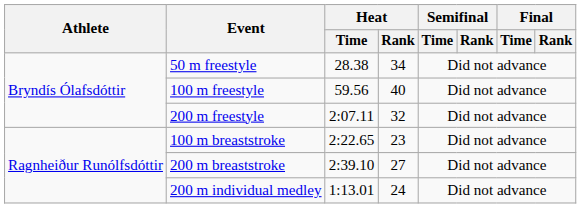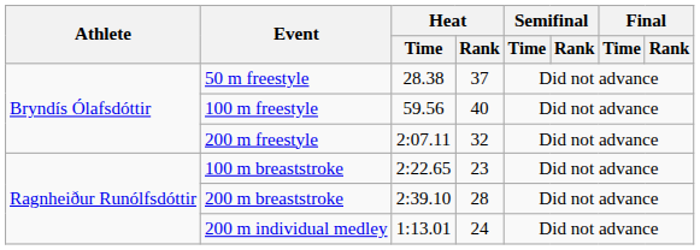 <table class=wikitable style="font-size:90%">
 <tr>
 <th rowspan="2">Athlete</th>
 <th rowspan="2">Event</th>
 <th colspan="2">Heat</th>
 <th colspan="2">Semifinal</th>
 <th colspan="2">Final</th>
 </tr>
 <tr style="font-size:95%">
 <th>Time</th>
 <th>Rank</th>
 <th>Time</th>
 <th>Rank</th>
 <th>Time</th>
 <th>Rank</th>
 </tr>
 <tr align=center>
 <td align=left rowspan=3><a href='#'>Bryndís Ólafsdóttir</a></td>
 <td align=left><a href='#'>50 m freestyle</a></td>
 <td>28.38</td>
-<td>34</td>
+<td>37</td>
 <td colspan=4>Did not advance</td>
 </tr>
 <tr align=center>
 <td align=left><a href='#'>100 m freestyle</a></td>
 <td>59.56</td>
 <td>40</td>
 <td colspan=4>Did not advance</td>
 </tr>
 <tr align=center>
 <td align=left><a href='#'>200 m freestyle</a></td>
 <td>2:07.11</td>
 <td>32</td>
 <td colspan=4>Did not advance</td>
 </tr>
 <tr align=center>
 <td align=left rowspan=3><a href='#'>Ragnheiður Runólfsdóttir</a></td>
 <td align=left><a href='#'>100 m breaststroke</a></td>
 <td>2:22.65</td>
 <td>23</td>
 <td colspan=4>Did not advance</td>
 </tr>
 <tr align=center>
 <td align=left><a href='#'>200 m breaststroke</a></td>
 <td>2:39.10</td>
-<td>27</td>
+<td>28</td>
 <td colspan=4>Did not advance</td>
 </tr>
 <tr align=center>
 <td align=left><a href='#'>200 m individual medley</a></td>
 <td>1:13.01</td>
 <td>24</td>
 <td colspan=4>Did not advance</td>
 </tr>
 </table>
